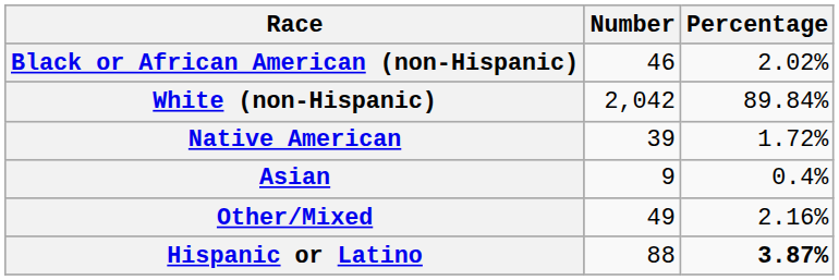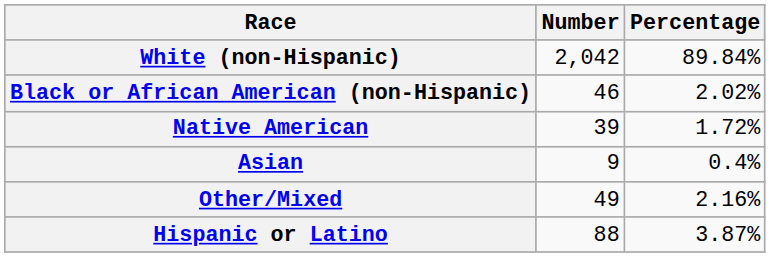 <table class="wikitable" style="text-align:right">
 <tr>
 <th scope="col">Race</th>
 <th scope="col">Number</th>
 <th scope="col">Percentage</th>
 </tr>
 <tr>
+<th scope="row"><a href='#'>White</a> (non-Hispanic)</th>
+<td>2,042</td>
+<td>89.84%</td>
+</tr>
+<tr>
 <th scope="row"><a href='#'>Black or African American</a> (non-Hispanic)</th>
 <td>46</td>
 <td>2.02%</td>
-</tr>
-<tr>
-<th scope="row"><a href='#'>White</a> (non-Hispanic)</th>
-<td>2,042</td>
-<td>89.84%</td>
 </tr>
 <tr>
 <th scope="row"><a href='#'>Native American</a></th>
 <td>39</td>
 <td>1.72%</td>
 </tr>
 <tr>
 <th scope="row"><a href='#'>Asian</a></th>
 <td>9</td>
 <td>0.4%</td>
 </tr>
 <tr>
 <th scope="row"><a href='#'>Other/Mixed</a></th>
 <td>49</td>
 <td>2.16%</td>
 </tr>
 <tr>
 <th scope="row"><a href='#'>Hispanic</a> or <a href='#'>Latino</a></th>
 <td>88</td>
-<td><strong>3.87%</strong></td>
+<td>3.87%</td>
 </tr>
 </table>
